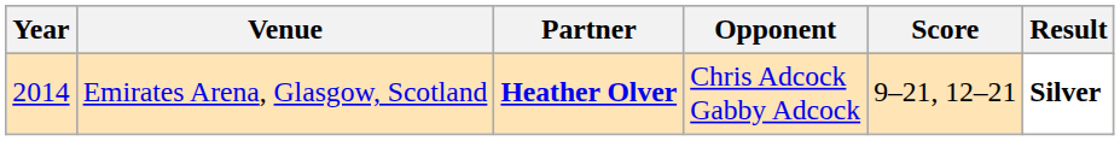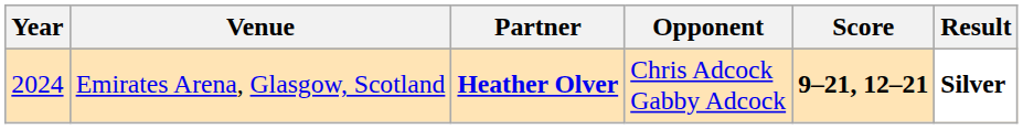 <table class="sortable wikitable" style="font-size: 90%;">
 <tr>
 <th>Year</th>
 <th>Venue</th>
 <th>Partner</th>
 <th>Opponent</th>
 <th>Score</th>
 <th>Result</th>
 </tr>
 <tr style="background:#FFE4B5">
-<td align="center"><a href='#'>2014</a></td>
+<td align="center"><a href='#'>2024</a></td>
 <td align="left"><a href='#'>Emirates Arena</a>, <a href='#'>Glasgow, Scotland</a></td>
 <td align="left"><strong> <a href='#'>Heather Olver</a></strong></td>
 <td align="left"> <a href='#'>Chris Adcock</a> <br>  <a href='#'>Gabby Adcock</a></td>
-<td align="left">9–21, 12–21</td>
+<td align="left"><strong>9–21, 12–21</strong></td>
 <td style="text-align:left; background:white"> <strong>Silver</strong></td>
 </tr>
 </table>
